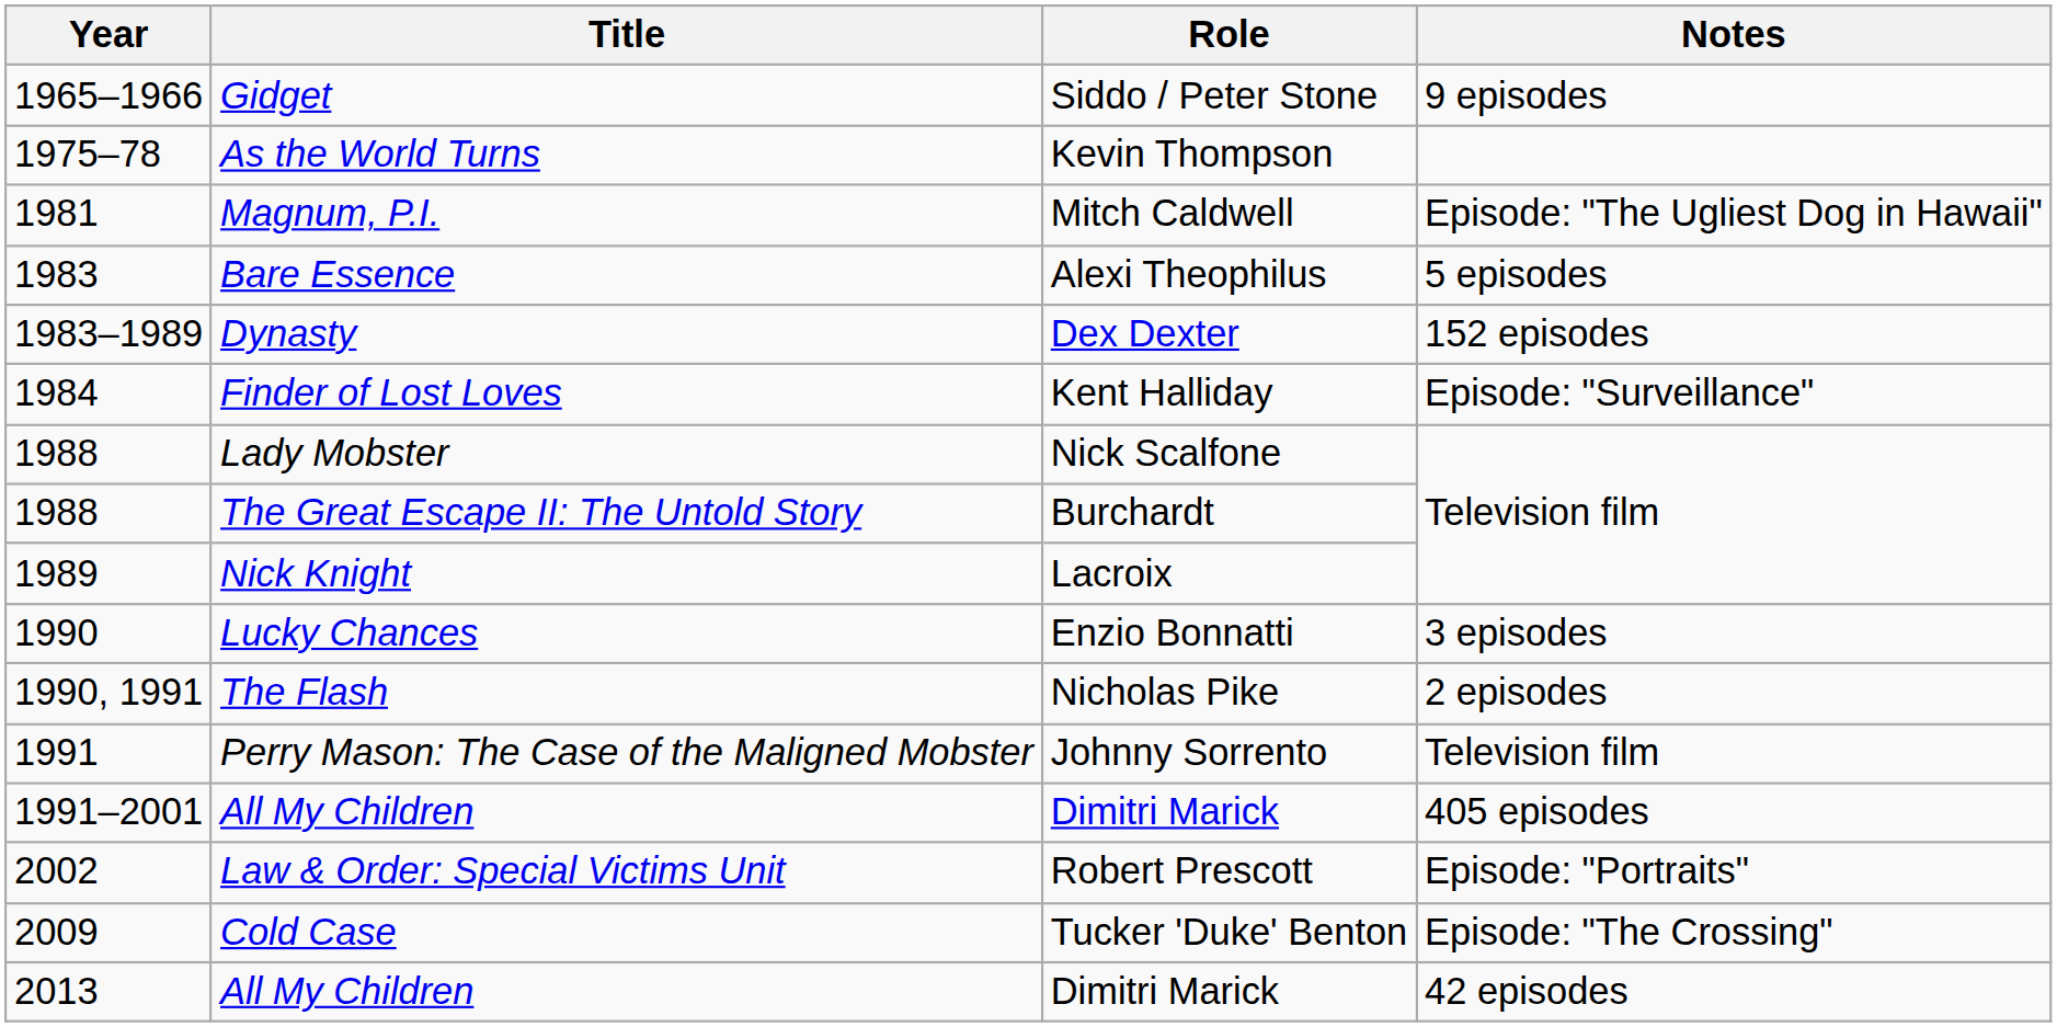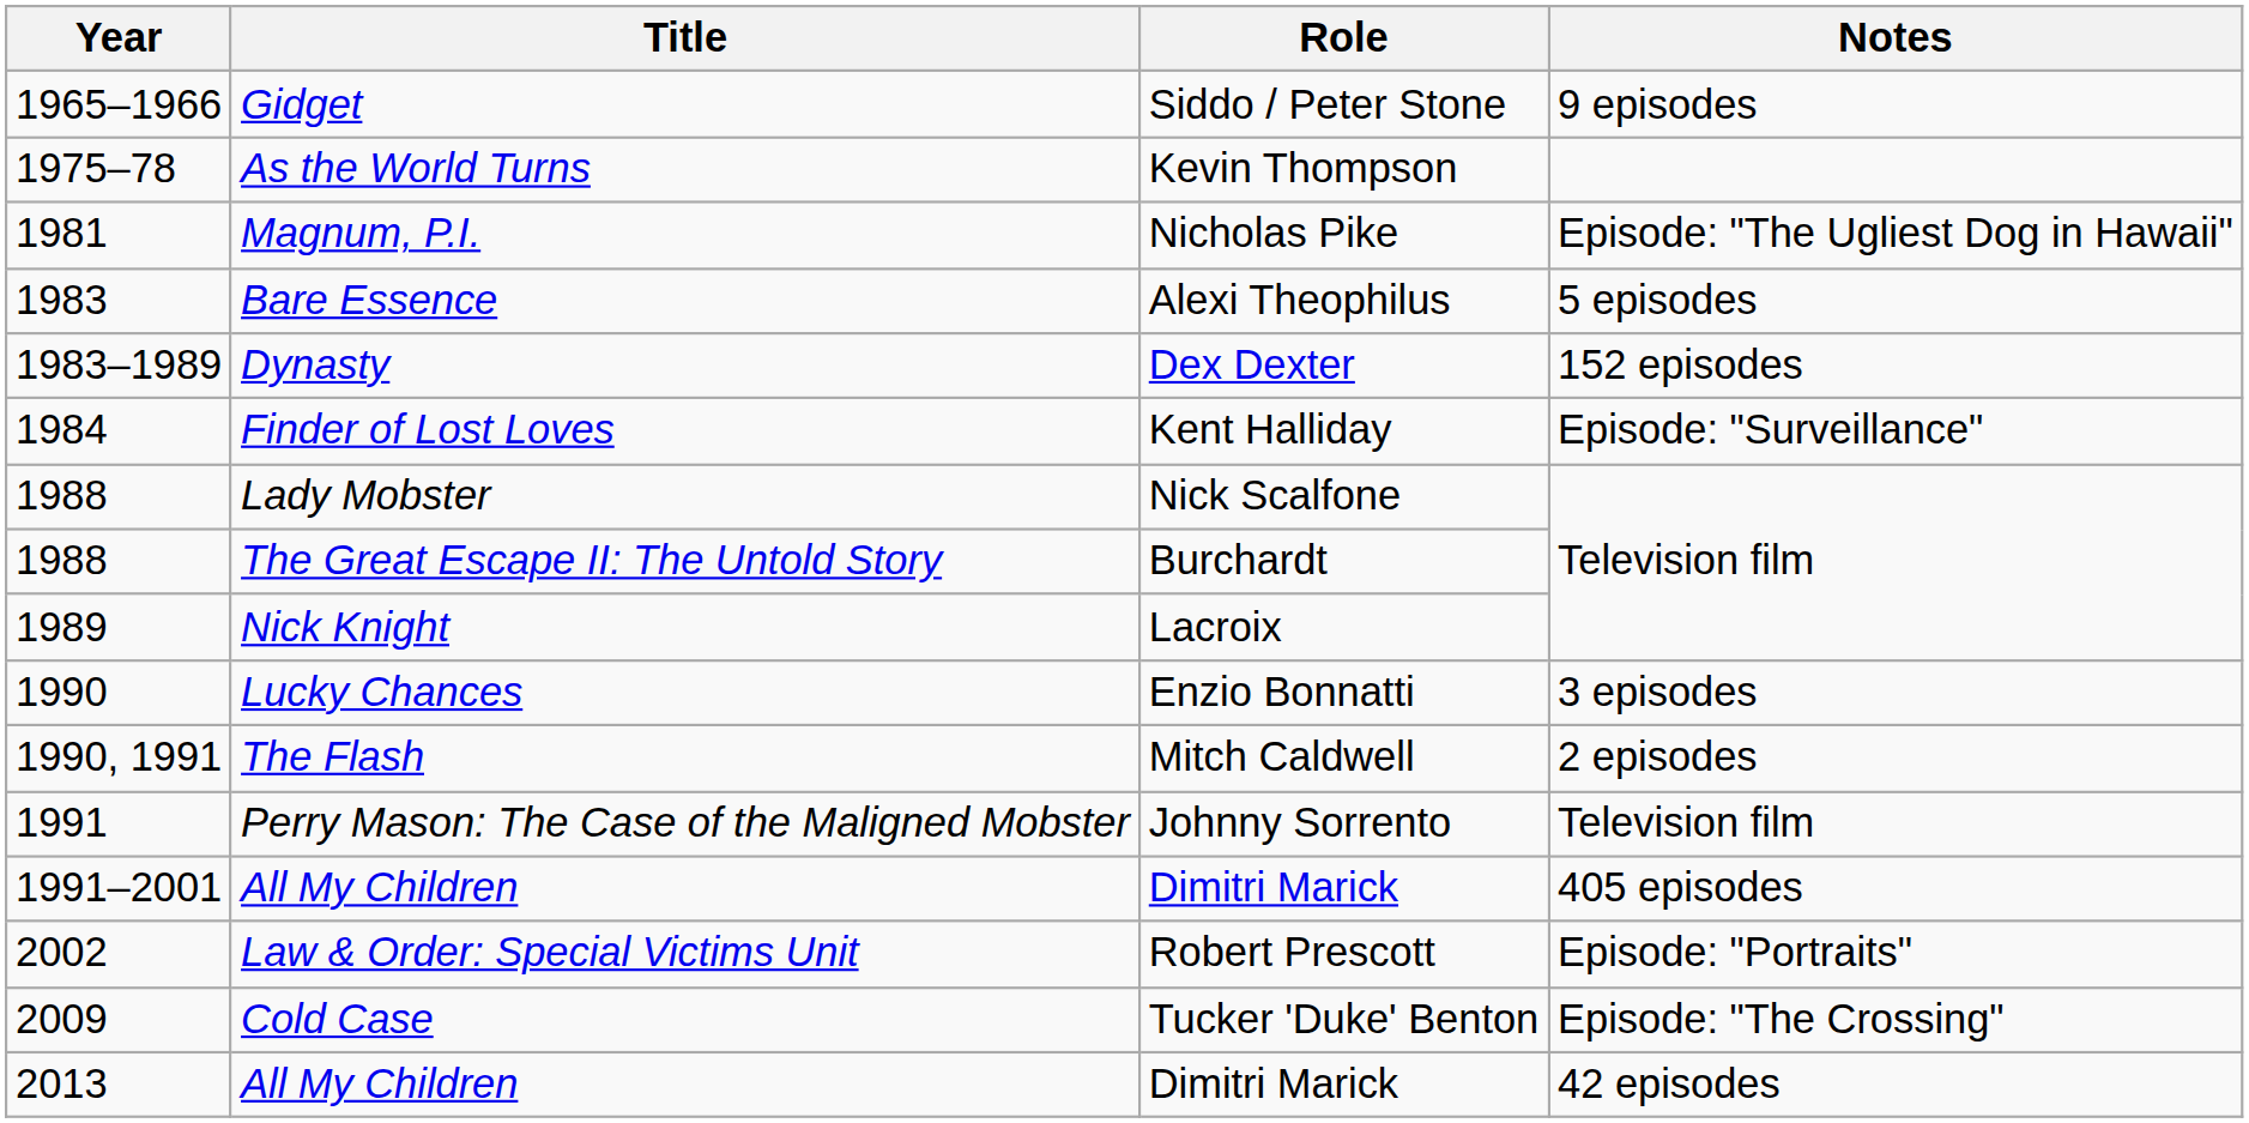 <table class="wikitable sortable">
 <tr>
 <th>Year</th>
 <th>Title</th>
 <th>Role</th>
 <th>Notes</th>
 </tr>
 <tr>
 <td>1965–1966</td>
 <td><a href='#'><em>Gidget</em></a></td>
 <td>Siddo / Peter Stone</td>
 <td>9 episodes</td>
 </tr>
 <tr>
 <td>1975–78</td>
 <td><em><a href='#'>As the World Turns</a></em></td>
 <td>Kevin Thompson</td>
 <td></td>
 </tr>
 <tr>
 <td>1981</td>
 <td><em><a href='#'>Magnum, P.I.</a></em></td>
-<td>Mitch Caldwell</td>
+<td>Nicholas Pike</td>
 <td>Episode: "The Ugliest Dog in Hawaii"</td>
 </tr>
 <tr>
 <td>1983</td>
 <td><em><a href='#'>Bare Essence</a></em></td>
 <td>Alexi Theophilus</td>
 <td>5 episodes</td>
 </tr>
 <tr>
 <td>1983–1989</td>
 <td><a href='#'><em>Dynasty</em></a></td>
 <td><a href='#'>Dex Dexter</a></td>
 <td>152 episodes</td>
 </tr>
 <tr>
 <td>1984</td>
 <td><em><a href='#'>Finder of Lost Loves</a></em></td>
 <td>Kent Halliday</td>
 <td>Episode: "Surveillance"</td>
 </tr>
 <tr>
 <td>1988</td>
 <td><em>Lady Mobster</em></td>
 <td>Nick Scalfone</td>
 <td rowspan="3">Television film</td>
 </tr>
 <tr>
 <td>1988</td>
 <td><em><a href='#'>The Great Escape II: The Untold Story</a></em></td>
 <td>Burchardt</td>
 </tr>
 <tr>
 <td>1989</td>
 <td><a href='#'><em>Nick Knight</em></a></td>
 <td>Lacroix</td>
 </tr>
 <tr>
 <td>1990</td>
 <td><em><a href='#'>Lucky Chances</a></em></td>
 <td>Enzio Bonnatti</td>
 <td>3 episodes</td>
 </tr>
 <tr>
 <td>1990, 1991</td>
 <td><a href='#'><em>The Flash</em></a></td>
-<td>Nicholas Pike</td>
+<td>Mitch Caldwell</td>
 <td>2 episodes</td>
 </tr>
 <tr>
 <td>1991</td>
 <td><em>Perry Mason: The Case of the Maligned Mobster</em></td>
 <td>Johnny Sorrento</td>
 <td>Television film</td>
 </tr>
 <tr>
 <td>1991–2001</td>
 <td><em><a href='#'>All My Children</a></em></td>
 <td><a href='#'>Dimitri Marick</a></td>
 <td>405 episodes</td>
 </tr>
 <tr>
 <td>2002</td>
 <td><em><a href='#'>Law & Order: Special Victims Unit</a></em></td>
 <td>Robert Prescott</td>
 <td>Episode: "Portraits"</td>
 </tr>
 <tr>
 <td>2009</td>
 <td><em><a href='#'>Cold Case</a></em></td>
 <td>Tucker 'Duke' Benton</td>
 <td>Episode: "The Crossing"</td>
 </tr>
 <tr>
 <td>2013</td>
 <td><em><a href='#'>All My Children</a></em></td>
 <td>Dimitri Marick</td>
 <td>42 episodes</td>
 </tr>
 </table>
